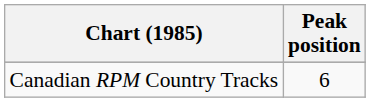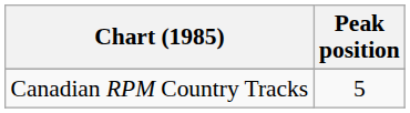 <table class="wikitable sortable">
 <tr>
 <th align="left">Chart (1985)</th>
 <th align="center">Peak<br>position</th>
 </tr>
 <tr>
 </tr>
 <tr>
 <td align="left">Canadian <em>RPM</em> Country Tracks</td>
-<td align="center">6</td>
+<td align="center">5</td>
 </tr>
 </table>
